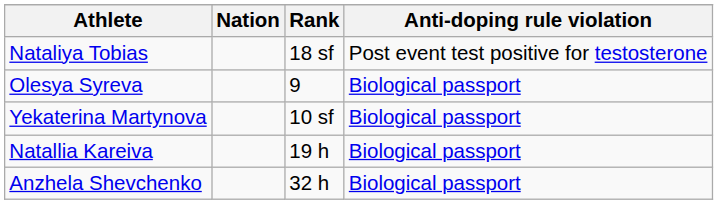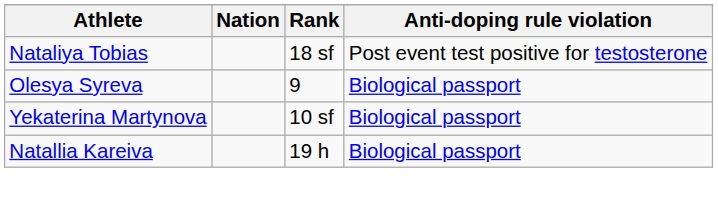 <table class="wikitable">
 <tr>
 </tr>
 <tr>
 <th>Athlete</th>
 <th>Nation</th>
 <th>Rank</th>
 <th>Anti-doping rule violation</th>
 </tr>
 <tr>
 <td><a href='#'>Nataliya Tobias</a></td>
 <td></td>
 <td>18 sf</td>
 <td>Post event test positive for <a href='#'>testosterone</a></td>
 </tr>
 <tr>
 <td><a href='#'>Olesya Syreva</a></td>
 <td></td>
 <td>9</td>
 <td><a href='#'>Biological passport</a></td>
 </tr>
 <tr>
 <td><a href='#'>Yekaterina Martynova</a></td>
 <td></td>
 <td>10 sf</td>
 <td><a href='#'>Biological passport</a></td>
 </tr>
 <tr>
 <td><a href='#'>Natallia Kareiva</a></td>
 <td></td>
 <td>19 h</td>
 <td><a href='#'>Biological passport</a></td>
 </tr>
-<tr>
-<td><a href='#'>Anzhela Shevchenko</a></td>
-<td></td>
-<td>32 h</td>
-<td><a href='#'>Biological passport</a></td>
-</tr>
 </table>
